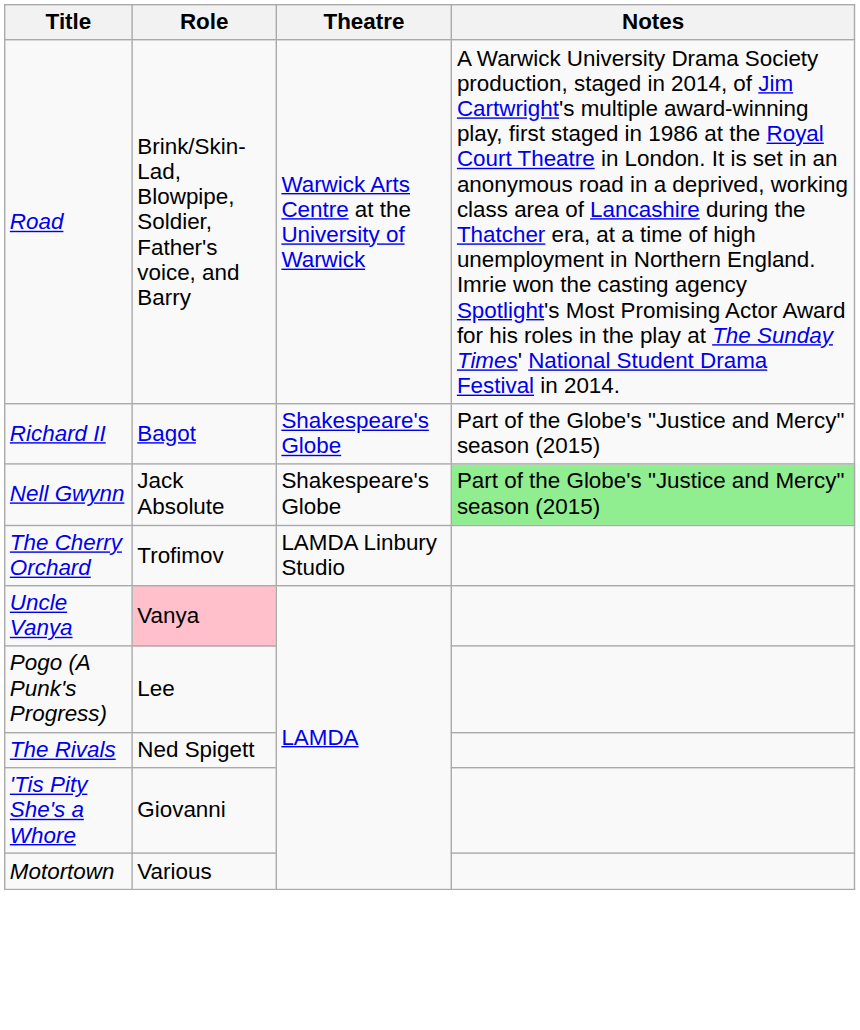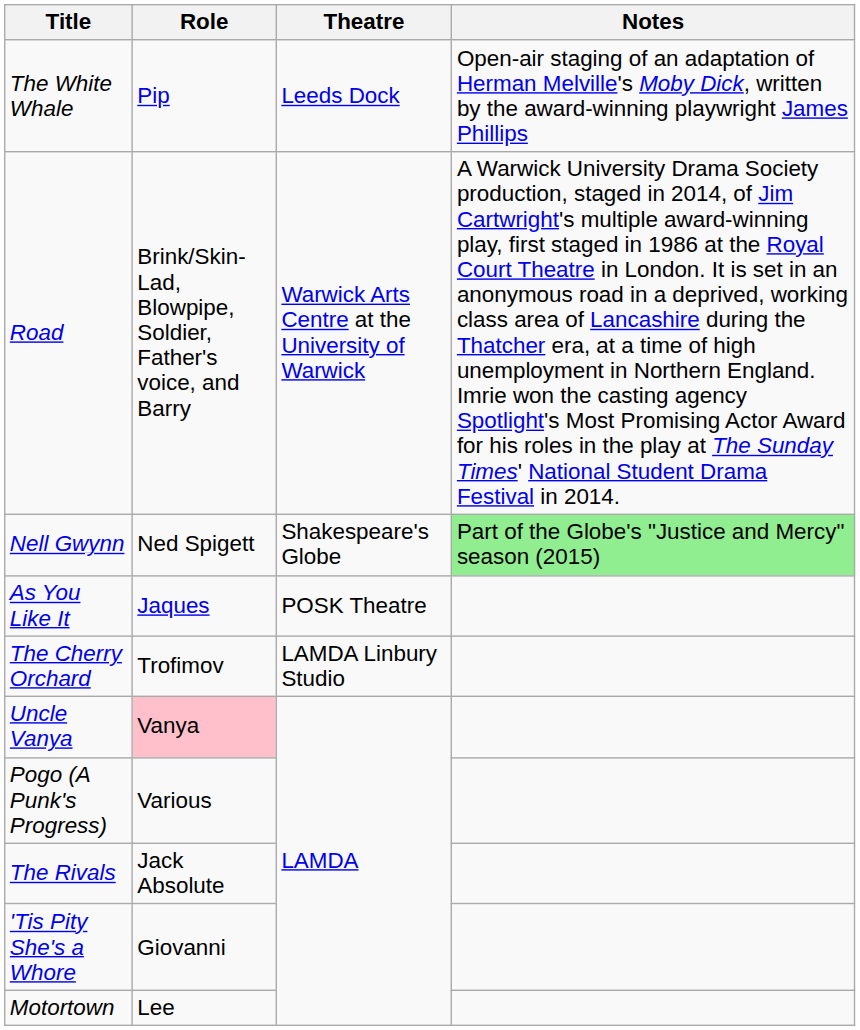 <table class="wikitable sortable">
 <tr>
 <th style="width: 15%;">Title</th>
 <th>Role</th>
 <th>Theatre</th>
 <th class="unsortable">Notes</th>
 </tr>
 <tr>
+<td data-sort-value="White Whale, The"><em>The White Whale</em></td>
+<td><a href='#'>Pip</a></td>
+<td><a href='#'>Leeds Dock</a></td>
+<td>Open-air staging of an adaptation of <a href='#'>Herman Melville</a>'s <em><a href='#'>Moby Dick</a></em>, written by the award-winning playwright <a href='#'>James Phillips</a></td>
+</tr>
+<tr>
 <td><em><a href='#'>Road</a></em></td>
 <td>Brink/Skin-Lad, Blowpipe, Soldier, Father's voice, and Barry</td>
 <td><a href='#'>Warwick Arts Centre</a> at the <a href='#'>University of Warwick</a></td>
 <td>A Warwick University Drama Society production, staged in 2014, of <a href='#'>Jim Cartwright</a>'s multiple award-winning play, first staged in 1986 at the <a href='#'>Royal Court Theatre</a> in London. It is set in an anonymous road in a deprived, working class area of <a href='#'>Lancashire</a> during the <a href='#'>Thatcher</a> era, at a time of high unemployment in Northern England. Imrie won the casting agency <a href='#'>Spotlight</a>'s Most Promising Actor Award for his roles in the play at <em><a href='#'>The Sunday Times</a></em>' <a href='#'>National Student Drama Festival</a> in 2014.</td>
 </tr>
 <tr>
-<td><em><a href='#'>Richard II</a></em></td>
-<td><a href='#'>Bagot</a></td>
-<td><a href='#'>Shakespeare's Globe</a></td>
-<td>Part of the Globe's "Justice and Mercy" season (2015)</td>
+<td><em><a href='#'>Nell Gwynn</a></em></td>
+<td>Ned Spigett</td>
+<td>Shakespeare's Globe</td>
+<td style="background: lightgreen;">Part of the Globe's "Justice and Mercy" season (2015)</td>
 </tr>
 <tr>
-<td><em><a href='#'>Nell Gwynn</a></em></td>
-<td>Jack Absolute</td>
-<td>Shakespeare's Globe</td>
-<td style="background: lightgreen;">Part of the Globe's "Justice and Mercy" season (2015)</td>
+<td><em><a href='#'>As You Like It</a></em></td>
+<td><a href='#'>Jaques</a></td>
+<td>POSK Theatre</td>
+<td></td>
 </tr>
 <tr>
 <td data-sort-value="Cherry Orchard, The"><em><a href='#'>The Cherry Orchard</a></em></td>
 <td>Trofimov</td>
 <td>LAMDA Linbury Studio</td>
 <td></td>
 </tr>
 <tr>
 <td><em><a href='#'>Uncle Vanya</a></em></td>
 <td style="background: pink;">Vanya</td>
 <td rowspan="5"><a href='#'>LAMDA</a></td>
 <td></td>
 </tr>
 <tr>
 <td><em>Pogo (A Punk's Progress)</em></td>
-<td>Lee</td>
+<td>Various</td>
 <td></td>
 </tr>
 <tr>
 <td data-sort-value="Rivals, The"><em><a href='#'>The Rivals</a></em></td>
-<td>Ned Spigett</td>
+<td>Jack Absolute</td>
 <td></td>
 </tr>
 <tr>
 <td data-sort-value="Tis Pity She's a Whore"><em><a href='#'>'Tis Pity She's a Whore</a></em></td>
 <td>Giovanni</td>
 <td></td>
 </tr>
 <tr>
 <td><em>Motortown</em></td>
-<td>Various</td>
+<td>Lee</td>
 <td></td>
 </tr>
 </table>
